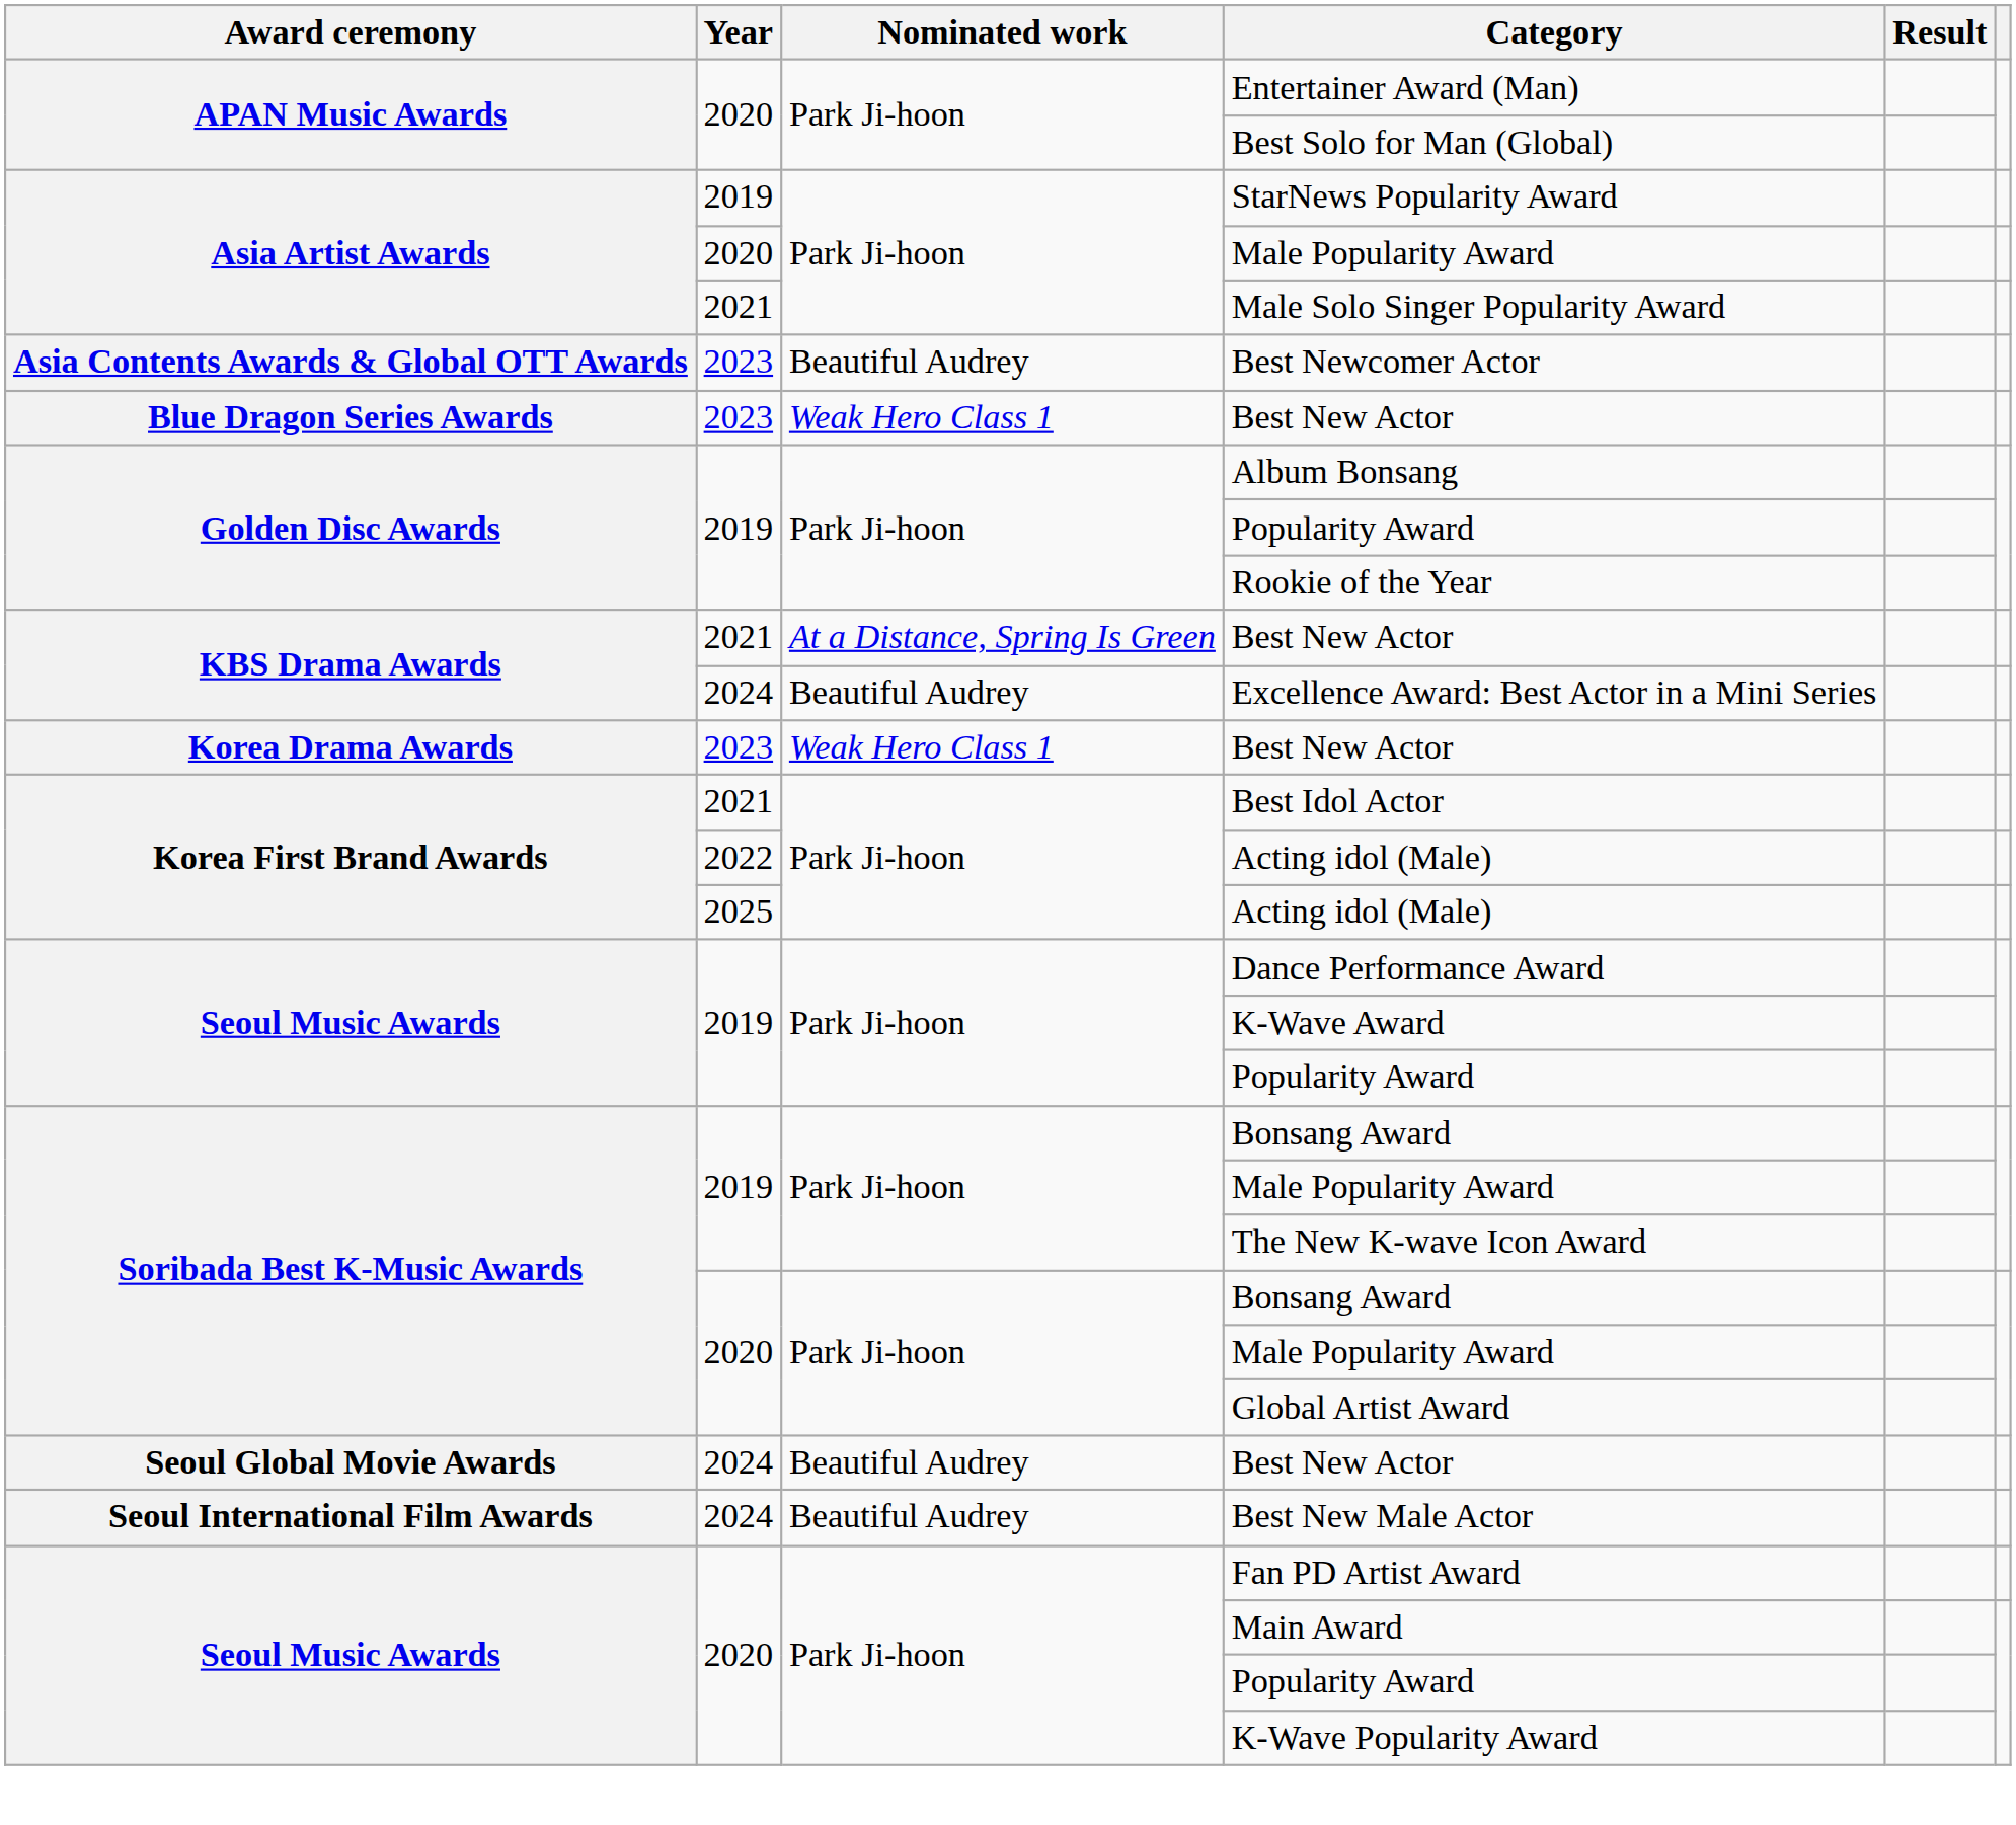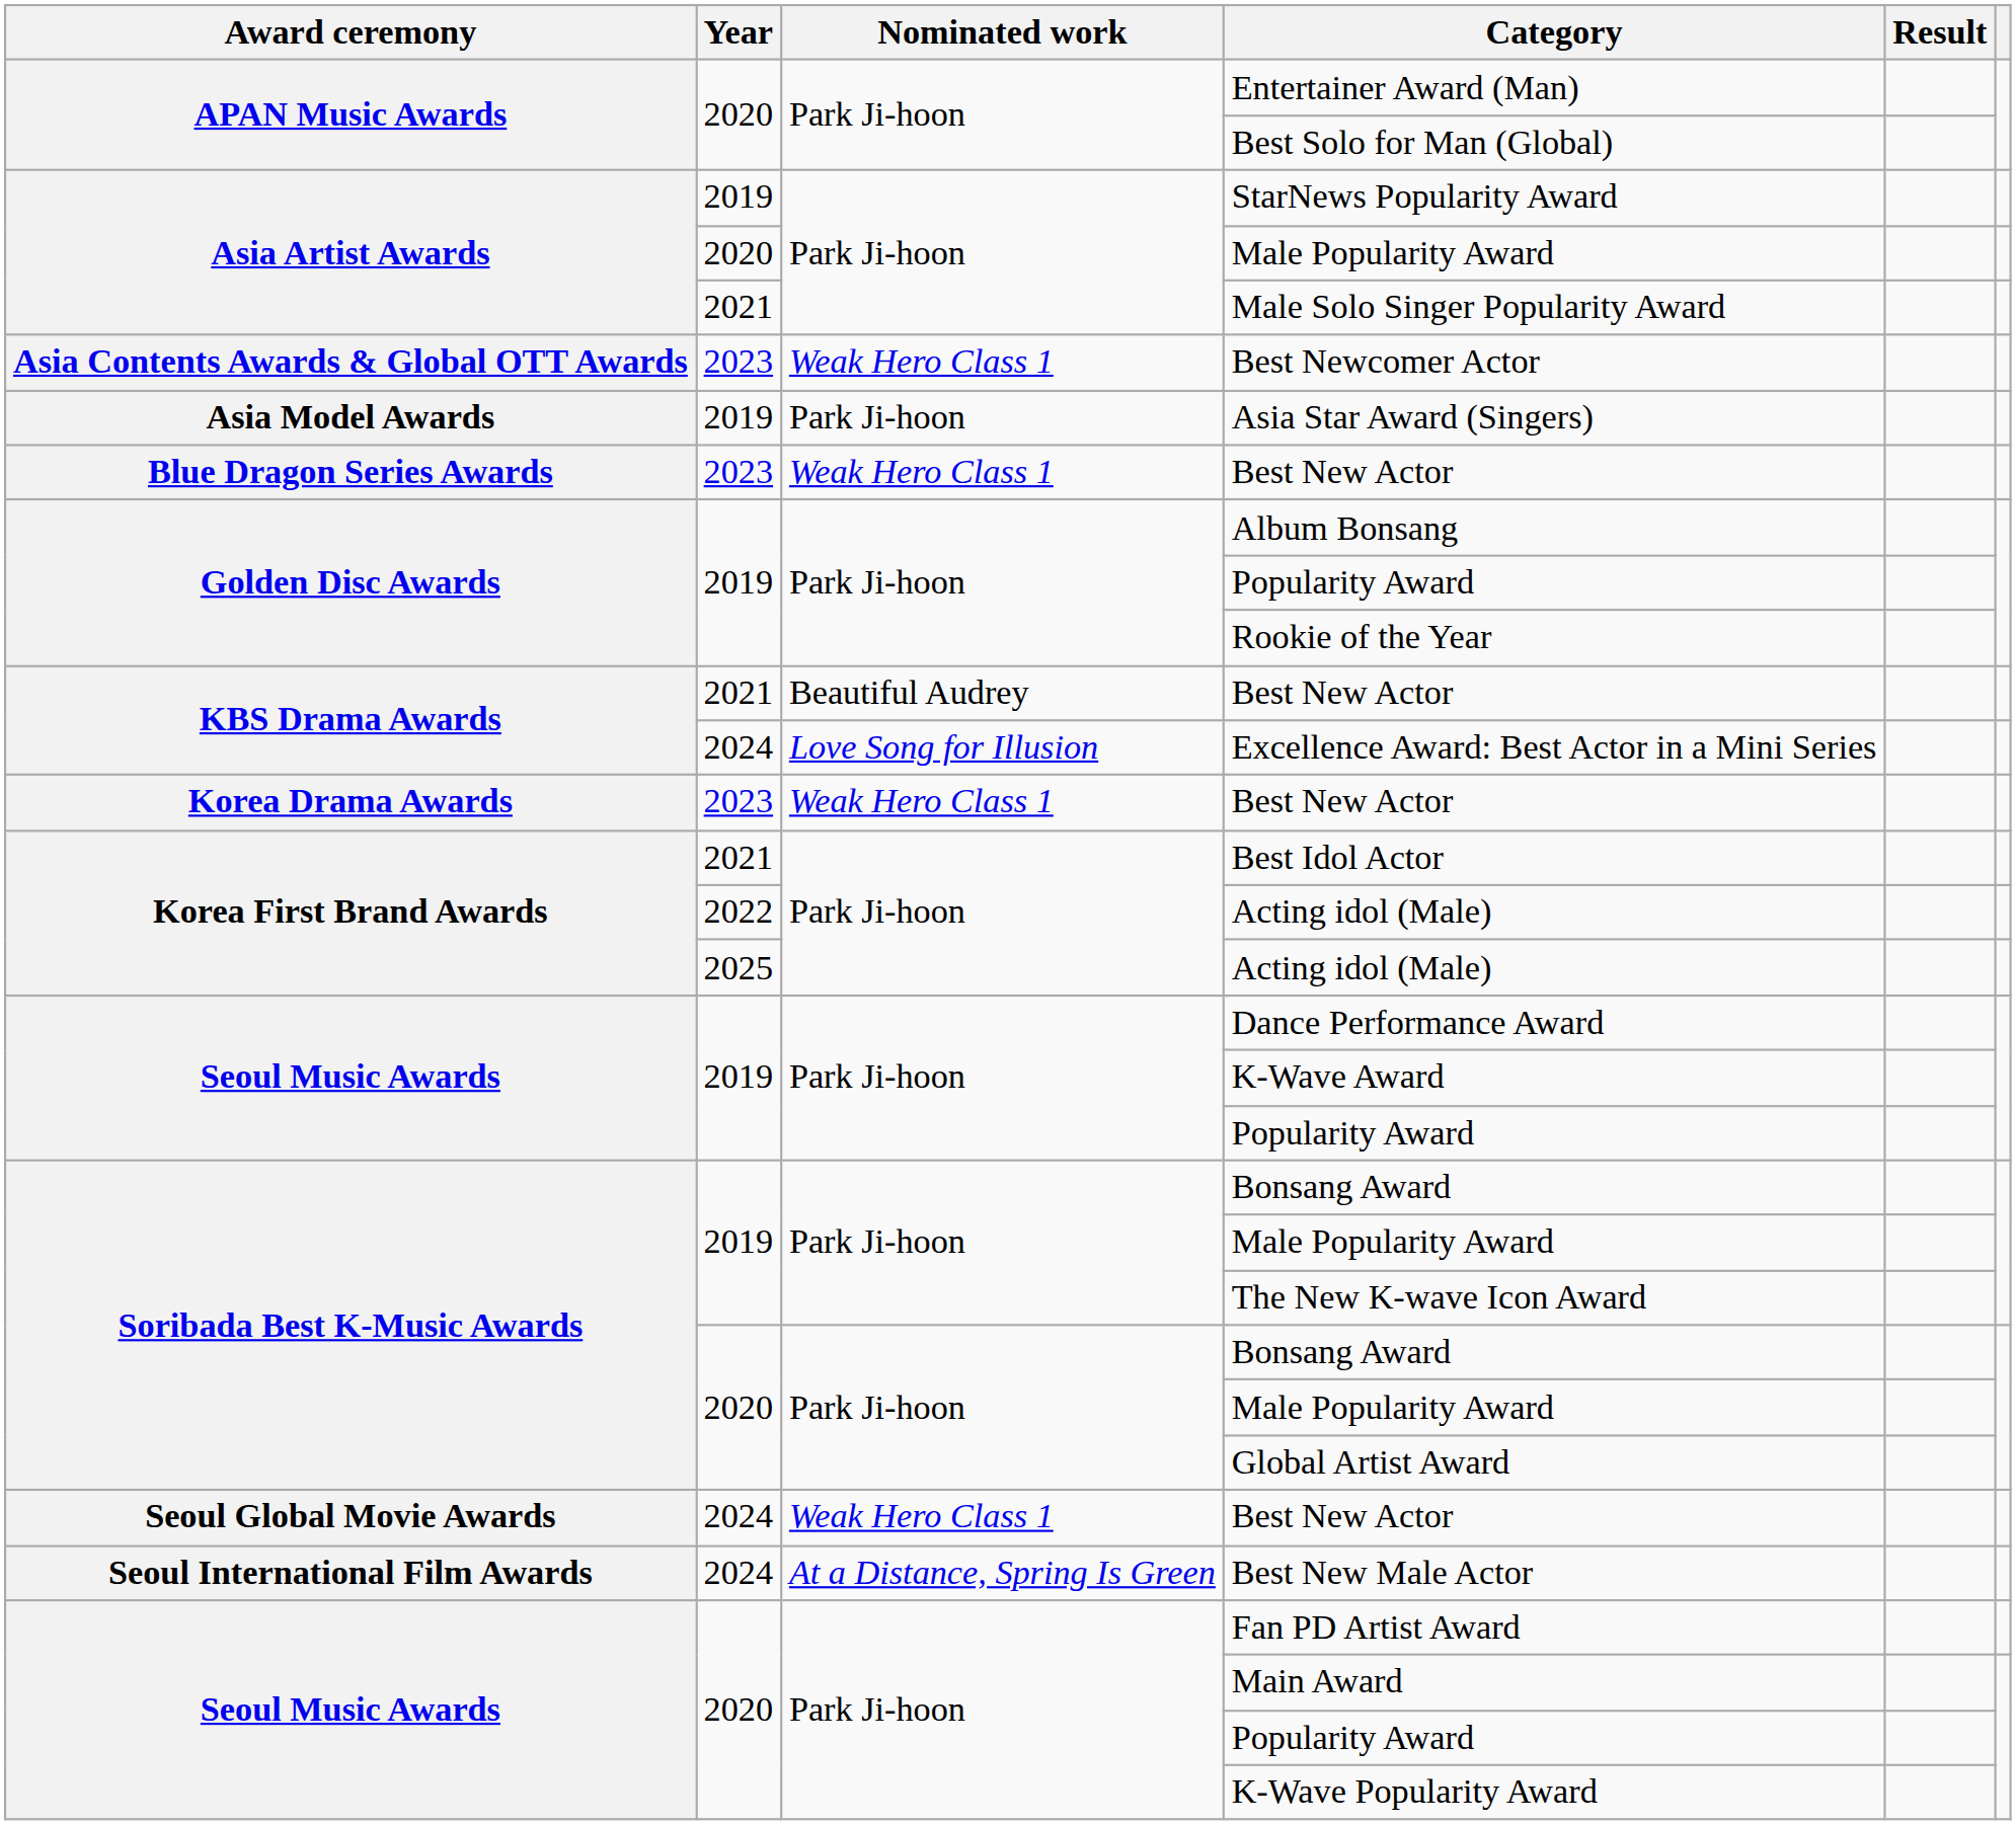 <table class="wikitable plainrowheaders sortable">
 <tr>
 <th scope="col">Award ceremony</th>
 <th scope="col">Year</th>
 <th scope="col">Nominated work</th>
 <th scope="col">Category</th>
 <th scope="col">Result</th>
 <th scope="col" class="unsortable"></th>
 </tr>
 <tr>
 <th scope="row"  rowspan="2"><a href='#'>APAN Music Awards</a></th>
 <td rowspan="2">2020</td>
 <td rowspan="2">Park Ji-hoon</td>
 <td>Entertainer Award (Man)</td>
 <td></td>
 <td rowspan="2"></td>
 </tr>
 <tr>
 <td>Best Solo for Man (Global)</td>
 <td></td>
 </tr>
 <tr>
 <th scope="row"  rowspan="3"><a href='#'>Asia Artist Awards</a></th>
 <td>2019</td>
 <td rowspan="3">Park Ji-hoon</td>
 <td>StarNews Popularity Award</td>
 <td></td>
 <td></td>
 </tr>
 <tr>
 <td>2020</td>
 <td>Male Popularity Award</td>
 <td></td>
 <td></td>
 </tr>
 <tr>
 <td>2021</td>
 <td>Male Solo Singer Popularity Award</td>
 <td></td>
 <td></td>
 </tr>
 <tr>
 <th scope="row"><a href='#'>Asia Contents Awards & Global OTT Awards</a></th>
 <td><a href='#'>2023</a></td>
-<td>Beautiful Audrey</td>
+<td><em><a href='#'>Weak Hero Class 1</a></em></td>
 <td>Best Newcomer Actor</td>
+<td></td>
+<td></td>
+</tr>
+<tr>
+<th scope="row">Asia Model Awards</th>
+<td>2019</td>
+<td>Park Ji-hoon</td>
+<td>Asia Star Award (Singers)</td>
 <td></td>
 <td></td>
 </tr>
 <tr>
 <th scope="row"><a href='#'>Blue Dragon Series Awards</a></th>
 <td><a href='#'>2023</a></td>
 <td><em><a href='#'>Weak Hero Class 1</a></em></td>
 <td>Best New Actor</td>
 <td></td>
 <td></td>
 </tr>
 <tr>
 <th scope="row" rowspan="3"><a href='#'>Golden Disc Awards</a></th>
 <td rowspan="3">2019</td>
 <td rowspan="3">Park Ji-hoon</td>
 <td>Album Bonsang</td>
 <td></td>
 <td rowspan="3"></td>
 </tr>
 <tr>
 <td>Popularity Award</td>
 <td></td>
 </tr>
 <tr>
 <td>Rookie of the Year</td>
 <td></td>
 </tr>
 <tr>
 <th scope="row" rowspan="2"><a href='#'>KBS Drama Awards</a></th>
 <td>2021</td>
-<td><em><a href='#'>At a Distance, Spring Is Green</a></em></td>
+<td>Beautiful Audrey</td>
 <td>Best New Actor</td>
 <td></td>
 <td></td>
 </tr>
 <tr>
 <td>2024</td>
-<td>Beautiful Audrey</td>
+<td><em><a href='#'>Love Song for Illusion</a></em></td>
 <td>Excellence Award: Best Actor in a Mini Series</td>
 <td></td>
 <td></td>
 </tr>
 <tr>
 <th scope="row"><a href='#'>Korea Drama Awards</a></th>
 <td><a href='#'>2023</a></td>
 <td><em><a href='#'>Weak Hero Class 1</a></em></td>
 <td>Best New Actor</td>
 <td></td>
 <td></td>
 </tr>
 <tr>
 <th scope="row" rowspan="3">Korea First Brand Awards</th>
 <td>2021</td>
 <td rowspan="3">Park Ji-hoon</td>
 <td>Best Idol Actor</td>
 <td></td>
 <td></td>
 </tr>
 <tr>
 <td>2022</td>
 <td>Acting idol (Male)</td>
 <td></td>
 <td></td>
 </tr>
 <tr>
 <td>2025</td>
 <td>Acting idol (Male)</td>
 <td></td>
 <td></td>
 </tr>
 <tr>
 <th scope="row" rowspan="3"><a href='#'>Seoul Music Awards</a></th>
 <td rowspan="3">2019</td>
 <td rowspan="3">Park Ji-hoon</td>
 <td>Dance Performance Award</td>
 <td></td>
 <td rowspan="3"></td>
 </tr>
 <tr>
 <td>K-Wave Award</td>
 <td></td>
 </tr>
 <tr>
 <td>Popularity Award</td>
 <td></td>
 </tr>
 <tr>
 <th scope="row" rowspan="6"><a href='#'>Soribada Best K-Music Awards</a></th>
 <td rowspan="3">2019</td>
 <td rowspan="3">Park Ji-hoon</td>
 <td>Bonsang Award</td>
 <td></td>
 <td rowspan="3"></td>
 </tr>
 <tr>
 <td>Male Popularity Award</td>
 <td></td>
 </tr>
 <tr>
 <td>The New K-wave Icon Award</td>
 <td></td>
 </tr>
 <tr>
 <td rowspan="3">2020</td>
 <td rowspan="3">Park Ji-hoon</td>
 <td>Bonsang Award</td>
 <td></td>
 <td rowspan="3"></td>
 </tr>
 <tr>
 <td>Male Popularity Award</td>
 <td></td>
 </tr>
 <tr>
 <td>Global Artist Award</td>
 <td></td>
 </tr>
 <tr>
 <th scope="row">Seoul Global Movie Awards</th>
 <td>2024</td>
-<td>Beautiful Audrey</td>
+<td><em><a href='#'>Weak Hero Class 1</a></em></td>
 <td>Best New Actor</td>
 <td></td>
 <td></td>
 </tr>
 <tr>
 <th scope="row">Seoul International Film Awards</th>
 <td>2024</td>
-<td>Beautiful Audrey</td>
+<td><em><a href='#'>At a Distance, Spring Is Green</a></em></td>
 <td>Best New Male Actor</td>
 <td></td>
 <td></td>
 </tr>
 <tr>
 <th scope="row"  rowspan="4"><a href='#'>Seoul Music Awards</a></th>
 <td rowspan="4">2020</td>
 <td rowspan="4">Park Ji-hoon</td>
 <td>Fan PD Artist Award</td>
 <td></td>
 <td></td>
 </tr>
 <tr>
 <td>Main Award</td>
 <td></td>
 <td rowspan="3"></td>
 </tr>
 <tr>
 <td>Popularity Award</td>
 <td></td>
 </tr>
 <tr>
 <td>K-Wave Popularity Award</td>
 <td></td>
 </tr>
 </table>
